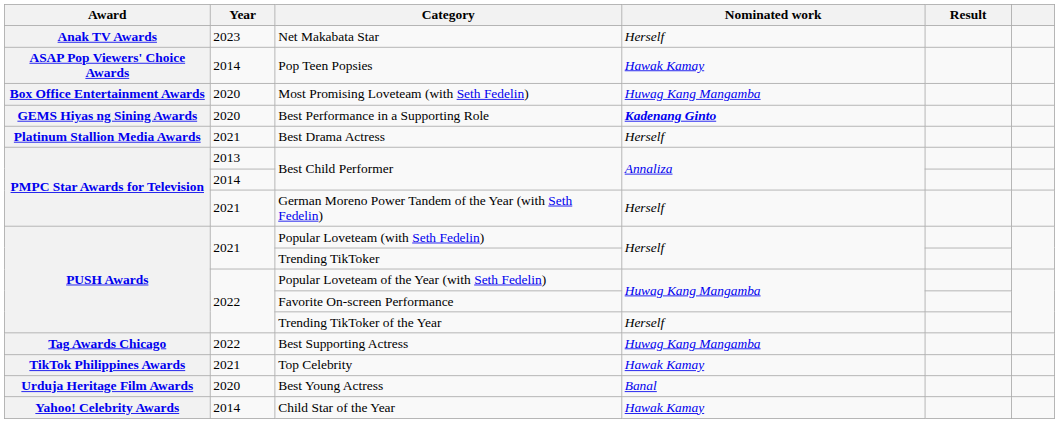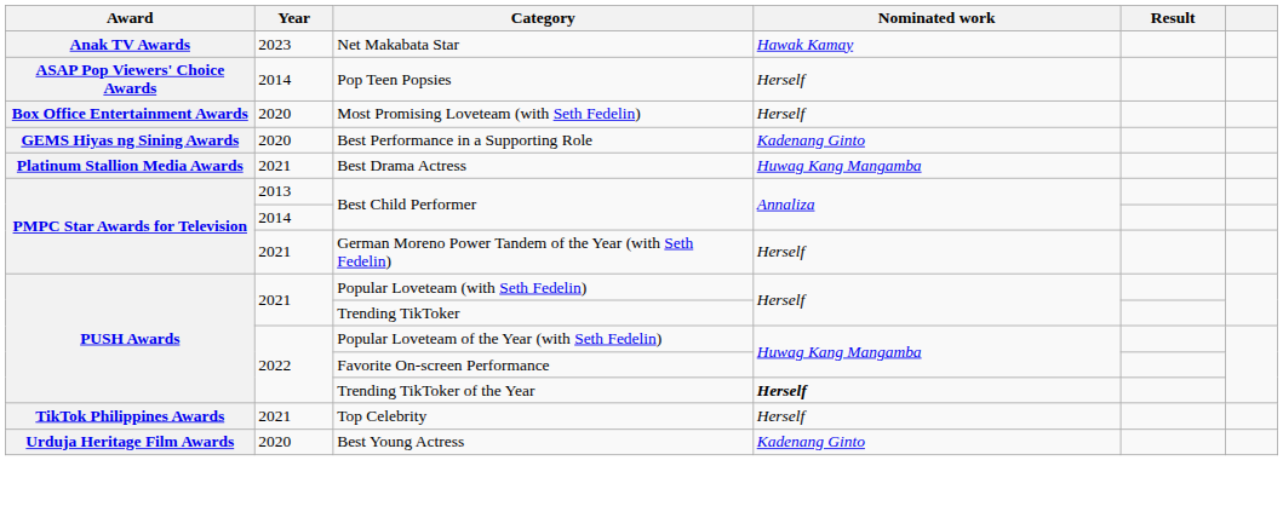 <table class="wikitable sortable plainrowheaders" style="width:99%;">
 <tr>
 <th scope="col" style="width:19%;">Award</th>
 <th scope="col" style="width:6%;">Year</th>
 <th scope="col" style="width:32%;">Category</th>
 <th scope="col" style="width:28%;">Nominated work</th>
 <th scope="col" style="width:8%;">Result</th>
 <th scope="col" style="width:4%;" class="unsortable"></th>
 </tr>
 <tr>
 <th scope="rowgroup"><a href='#'>Anak TV Awards</a></th>
 <td>2023</td>
 <td>Net Makabata Star</td>
-<td><em>Herself</em></td>
+<td><em><a href='#'>Hawak Kamay</a></em></td>
 <td></td>
 <td></td>
 </tr>
 <tr>
 <th scope="rowgroup"><a href='#'>ASAP Pop Viewers' Choice Awards</a></th>
 <td>2014</td>
 <td>Pop Teen Popsies</td>
-<td><em><a href='#'>Hawak Kamay</a></em></td>
+<td><em>Herself</em></td>
 <td></td>
 <td></td>
 </tr>
 <tr>
 <th scope="rowgroup"><a href='#'>Box Office Entertainment Awards</a></th>
 <td>2020</td>
 <td>Most Promising Loveteam (with <a href='#'>Seth Fedelin</a>)</td>
-<td><em><a href='#'>Huwag Kang Mangamba</a></em></td>
+<td><em>Herself</em></td>
 <td></td>
 <td></td>
 </tr>
 <tr>
 <th scope="rowgroup"><a href='#'>GEMS Hiyas ng Sining Awards</a></th>
 <td>2020</td>
 <td>Best Performance in a Supporting Role</td>
-<td><strong><em><a href='#'>Kadenang Ginto</a></em></strong></td>
+<td><em><a href='#'>Kadenang Ginto</a></em></td>
 <td></td>
 <td></td>
 </tr>
 <tr>
 <th scope="rowgroup"><a href='#'>Platinum Stallion Media Awards</a></th>
 <td>2021</td>
 <td>Best Drama Actress</td>
-<td><em>Herself</em></td>
+<td><em><a href='#'>Huwag Kang Mangamba</a></em></td>
 <td></td>
 <td></td>
 </tr>
 <tr>
 <th scope="rowgroup" rowspan="3"><a href='#'>PMPC Star Awards for Television</a></th>
 <td>2013</td>
 <td rowspan="2">Best Child Performer</td>
 <td rowspan="2"><em><a href='#'>Annaliza</a></em></td>
 <td></td>
 <td></td>
 </tr>
 <tr>
 <td>2014</td>
 <td></td>
 <td></td>
 </tr>
 <tr>
 <td>2021</td>
 <td>German Moreno Power Tandem of the Year (with <a href='#'>Seth Fedelin</a>)</td>
 <td><em>Herself</em></td>
 <td></td>
 <td></td>
 </tr>
 <tr>
 <th scope="rowgroup" rowspan="5"><a href='#'>PUSH Awards</a></th>
 <td rowspan="2">2021</td>
 <td>Popular Loveteam (with <a href='#'>Seth Fedelin</a>)</td>
 <td rowspan="2"><em>Herself</em></td>
 <td></td>
 <td rowspan="2"></td>
 </tr>
 <tr>
 <td>Trending TikToker</td>
 <td></td>
 </tr>
 <tr>
 <td rowspan="3">2022</td>
 <td>Popular Loveteam of the Year (with <a href='#'>Seth Fedelin</a>)</td>
 <td rowspan="2"><em><a href='#'>Huwag Kang Mangamba</a></em></td>
 <td></td>
 <td rowspan="3"></td>
 </tr>
 <tr>
 <td>Favorite On-screen Performance</td>
 <td></td>
 </tr>
 <tr>
 <td>Trending TikToker of the Year</td>
-<td><em>Herself</em></td>
-<td></td>
-</tr>
-<tr>
-<th scope="rowgroup"><a href='#'>Tag Awards Chicago</a></th>
-<td>2022</td>
-<td>Best Supporting Actress</td>
-<td><em><a href='#'>Huwag Kang Mangamba</a></em></td>
-<td></td>
+<td><strong><em>Herself</em></strong></td>
 <td></td>
 </tr>
 <tr>
 <th scope="rowgroup"><a href='#'>TikTok Philippines Awards</a></th>
 <td>2021</td>
 <td>Top Celebrity</td>
-<td><em><a href='#'>Hawak Kamay</a></em></td>
+<td><em>Herself</em></td>
 <td></td>
 <td></td>
 </tr>
 <tr>
 <th scope="rowgroup"><a href='#'>Urduja Heritage Film Awards</a></th>
 <td>2020</td>
 <td>Best Young Actress</td>
-<td><em><a href='#'>Banal</a></em></td>
-<td></td>
-<td></td>
-</tr>
-<tr>
-<th scope="rowgroup"><a href='#'>Yahoo! Celebrity Awards</a></th>
-<td>2014</td>
-<td>Child Star of the Year</td>
-<td><em><a href='#'>Hawak Kamay</a></em></td>
+<td><em><a href='#'>Kadenang Ginto</a></em></td>
 <td></td>
 <td></td>
 </tr>
 </table>
